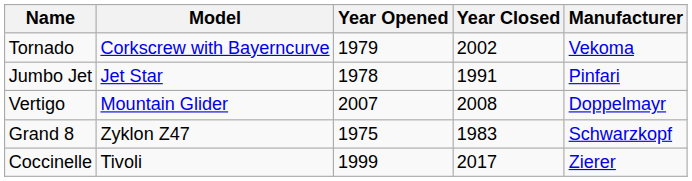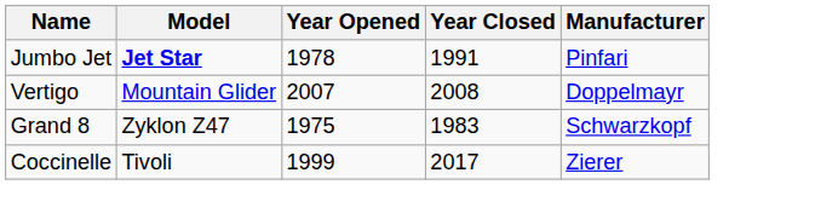 <table class="wikitable" border="1">
 <tr>
 <th>Name</th>
 <th>Model</th>
 <th>Year Opened</th>
 <th>Year Closed</th>
 <th>Manufacturer</th>
 </tr>
 <tr>
-<td>Tornado</td>
-<td><a href='#'>Corkscrew with Bayerncurve</a></td>
-<td>1979</td>
-<td>2002</td>
-<td><a href='#'>Vekoma</a></td>
-</tr>
-<tr>
 <td>Jumbo Jet</td>
-<td><a href='#'>Jet Star</a></td>
+<td><strong><a href='#'>Jet Star</a></strong></td>
 <td>1978</td>
 <td>1991</td>
 <td><a href='#'>Pinfari</a></td>
 </tr>
 <tr>
 <td>Vertigo</td>
 <td><a href='#'>Mountain Glider</a></td>
 <td>2007</td>
 <td>2008</td>
 <td><a href='#'>Doppelmayr</a></td>
 </tr>
 <tr>
 <td>Grand 8</td>
 <td>Zyklon Z47</td>
 <td>1975</td>
 <td>1983</td>
 <td><a href='#'>Schwarzkopf</a></td>
 </tr>
 <tr>
 <td>Coccinelle</td>
 <td>Tivoli</td>
 <td>1999</td>
 <td>2017</td>
 <td><a href='#'>Zierer</a></td>
 </tr>
 </table>
